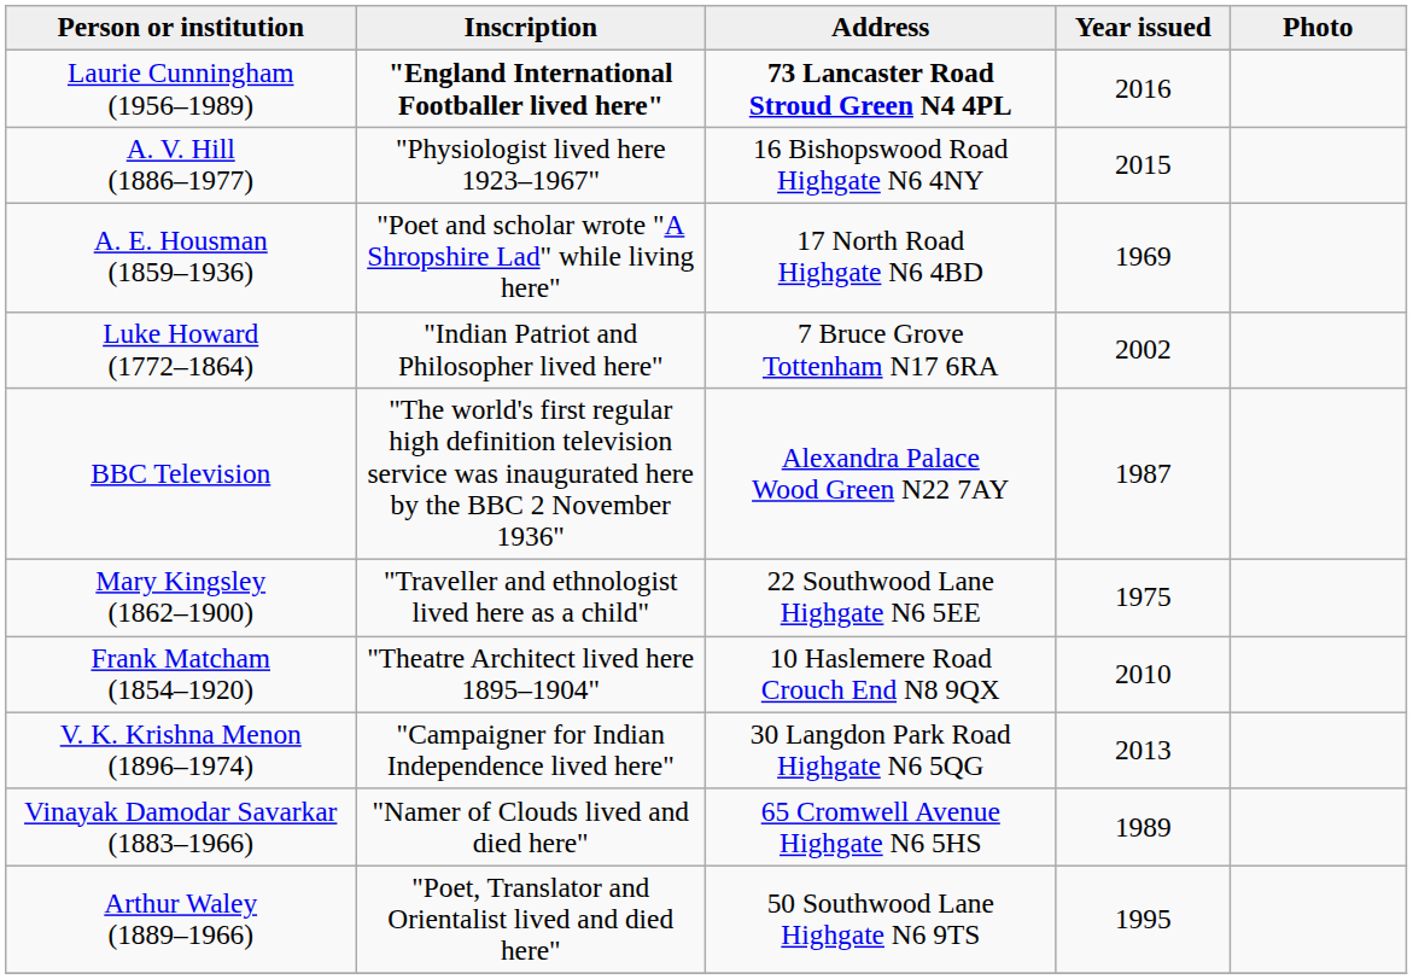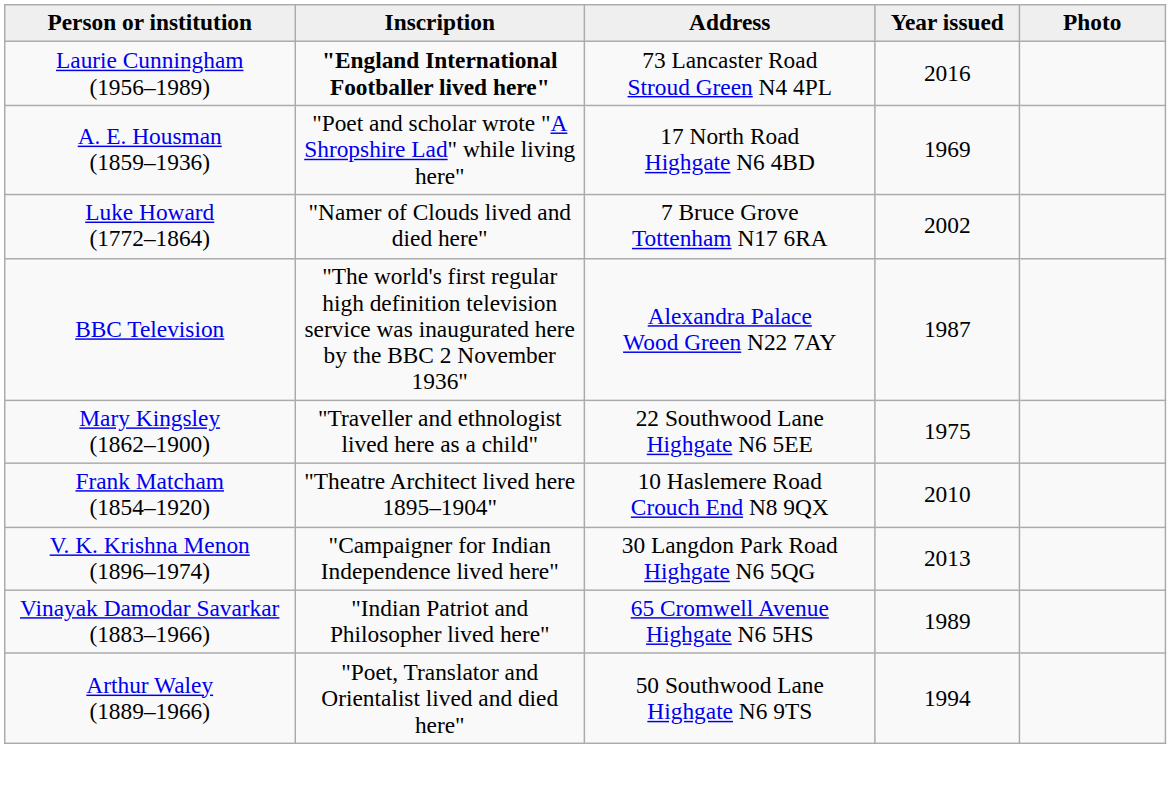 <table class="wikitable"  style="width:90%; text-align:center;">
 <tr>
 <th style="width:20%; background:#efefef;">Person or institution</th>
 <th style="width:20%; background:#efefef;">Inscription</th>
 <th style="width:20%; background:#efefef;">Address</th>
 <th style="width:10%; background:#efefef;">Year issued</th>
 <th style="width:10%; background:#efefef;">Photo</th>
 </tr>
 <tr>
 <td><a href='#'>Laurie Cunningham</a><br>(1956–1989)</td>
 <td><strong>"England International Footballer lived here"</strong></td>
-<td><strong>73 Lancaster Road<br><a href='#'>Stroud Green</a> N4 4PL</strong></td>
+<td>73 Lancaster Road<br><a href='#'>Stroud Green</a> N4 4PL</td>
 <td>2016</td>
-<td></td>
-</tr>
-<tr>
-<td><a href='#'>A. V. Hill</a><br>(1886–1977)</td>
-<td>"Physiologist lived here 1923–1967"</td>
-<td>16 Bishopswood Road<br><a href='#'>Highgate</a> N6 4NY</td>
-<td>2015</td>
 <td></td>
 </tr>
 <tr>
 <td><a href='#'>A. E. Housman</a><br>(1859–1936)</td>
 <td>"Poet and scholar wrote "<a href='#'>A Shropshire Lad</a>" while living here"</td>
 <td>17 North Road<br><a href='#'>Highgate</a> N6 4BD</td>
 <td>1969</td>
 <td></td>
 </tr>
 <tr>
 <td><a href='#'>Luke Howard</a><br>(1772–1864)</td>
-<td>"Indian Patriot and Philosopher lived here"</td>
+<td>"Namer of Clouds lived and died here"</td>
 <td>7 Bruce Grove<br><a href='#'>Tottenham</a> N17 6RA</td>
 <td>2002</td>
 <td></td>
 </tr>
 <tr>
 <td><a href='#'>BBC Television</a></td>
 <td>"The world's first regular high definition television service was inaugurated here by the BBC 2 November 1936"</td>
 <td><a href='#'>Alexandra Palace</a><br><a href='#'>Wood Green</a> N22 7AY</td>
 <td>1987</td>
 <td></td>
 </tr>
 <tr>
 <td><a href='#'>Mary Kingsley</a><br>(1862–1900)</td>
 <td>"Traveller and ethnologist lived here as a child"</td>
 <td>22 Southwood Lane<br><a href='#'>Highgate</a> N6 5EE</td>
 <td>1975</td>
 <td></td>
 </tr>
 <tr>
 <td><a href='#'>Frank Matcham</a><br>(1854–1920)</td>
 <td>"Theatre Architect lived here 1895–1904"</td>
 <td>10 Haslemere Road<br><a href='#'>Crouch End</a> N8 9QX</td>
 <td>2010</td>
 <td></td>
 </tr>
 <tr>
 <td><a href='#'>V. K. Krishna Menon</a><br>(1896–1974)</td>
 <td>"Campaigner for Indian Independence lived here"</td>
 <td>30 Langdon Park Road<br><a href='#'>Highgate</a> N6 5QG</td>
 <td>2013</td>
 <td></td>
 </tr>
 <tr>
 <td><a href='#'>Vinayak Damodar Savarkar</a><br>(1883–1966)</td>
-<td>"Namer of Clouds lived and died here"</td>
+<td>"Indian Patriot and Philosopher lived here"</td>
 <td><a href='#'>65 Cromwell Avenue</a><br> <a href='#'>Highgate</a> N6 5HS</td>
 <td>1989</td>
 <td></td>
 </tr>
 <tr>
 <td><a href='#'>Arthur Waley</a><br>(1889–1966)</td>
 <td>"Poet, Translator and Orientalist lived and died here"</td>
 <td>50 Southwood Lane<br><a href='#'>Highgate</a> N6 9TS</td>
-<td>1995</td>
+<td>1994</td>
 <td></td>
 </tr>
 <tr>
 </tr>
 </table>
